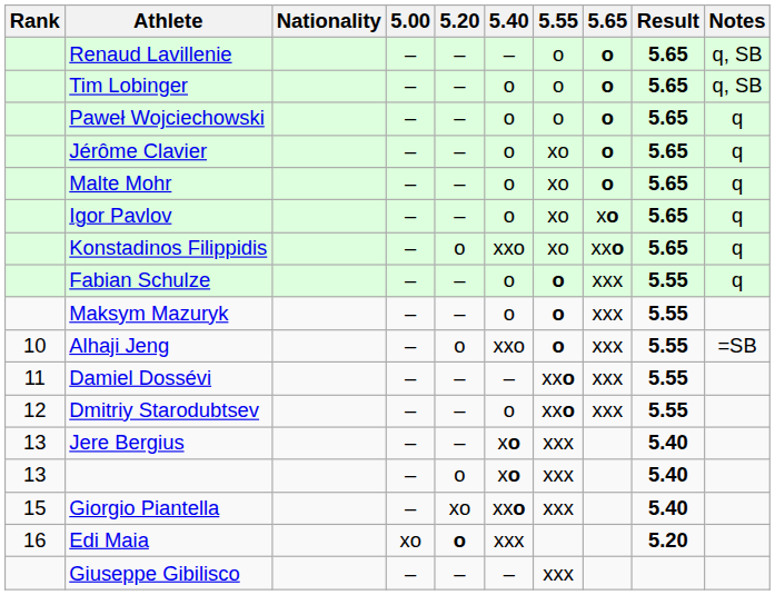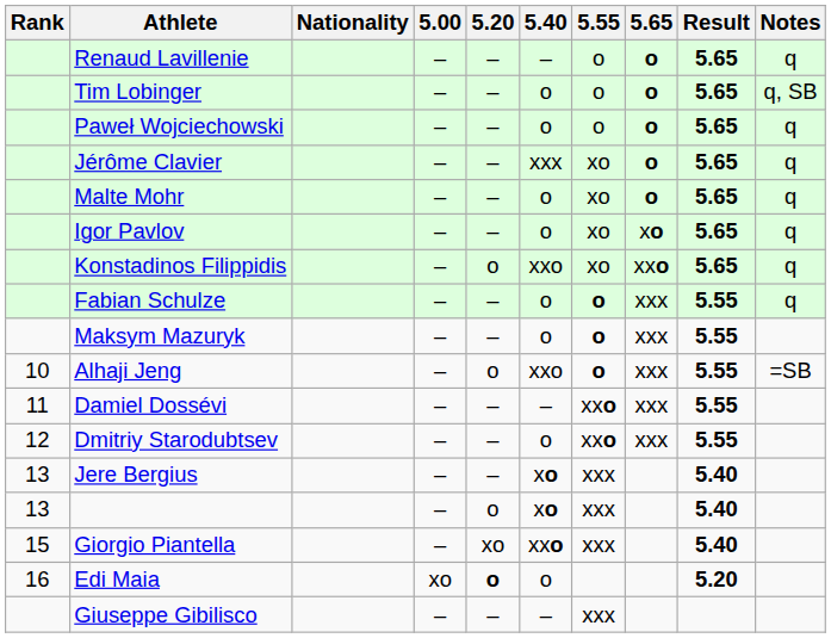 <table class="wikitable sortable" style="text-align:center">
 <tr>
 <th>Rank</th>
 <th>Athlete</th>
 <th>Nationality</th>
 <th>5.00</th>
 <th>5.20</th>
 <th>5.40</th>
 <th>5.55</th>
 <th>5.65</th>
 <th>Result</th>
 <th>Notes</th>
 </tr>
 <tr bgcolor=ddffdd>
 <td></td>
 <td align="left"><a href='#'>Renaud Lavillenie</a></td>
 <td align=left></td>
 <td>–</td>
 <td>–</td>
 <td>–</td>
 <td>o</td>
 <td><strong>o</strong></td>
 <td><strong>5.65</strong></td>
-<td>q, SB</td>
+<td>q</td>
 </tr>
 <tr bgcolor=ddffdd>
 <td></td>
 <td align="left"><a href='#'>Tim Lobinger</a></td>
 <td align=left></td>
 <td>–</td>
 <td>–</td>
 <td>o</td>
 <td>o</td>
 <td><strong>o</strong></td>
 <td><strong>5.65</strong></td>
 <td>q, SB</td>
 </tr>
 <tr bgcolor=ddffdd>
 <td></td>
 <td align="left"><a href='#'>Paweł Wojciechowski</a></td>
 <td align=left></td>
 <td>–</td>
 <td>–</td>
 <td>o</td>
 <td>o</td>
 <td><strong>o</strong></td>
 <td><strong>5.65</strong></td>
 <td>q</td>
 </tr>
 <tr bgcolor=ddffdd>
 <td></td>
 <td align="left"><a href='#'>Jérôme Clavier</a></td>
 <td align=left></td>
 <td>–</td>
 <td>–</td>
-<td>o</td>
+<td>xxx</td>
 <td>xo</td>
 <td><strong>o</strong></td>
 <td><strong>5.65</strong></td>
 <td>q</td>
 </tr>
 <tr bgcolor=ddffdd>
 <td></td>
 <td align="left"><a href='#'>Malte Mohr</a></td>
 <td align=left></td>
 <td>–</td>
 <td>–</td>
 <td>o</td>
 <td>xo</td>
 <td><strong>o</strong></td>
 <td><strong>5.65</strong></td>
 <td>q</td>
 </tr>
 <tr bgcolor=ddffdd>
 <td></td>
 <td align="left"><a href='#'>Igor Pavlov</a></td>
 <td align=left></td>
 <td>–</td>
 <td>–</td>
 <td>o</td>
 <td>xo</td>
 <td>x<strong>o</strong></td>
 <td><strong>5.65</strong></td>
 <td>q</td>
 </tr>
 <tr bgcolor=ddffdd>
 <td></td>
 <td align="left"><a href='#'>Konstadinos Filippidis</a></td>
 <td align=left></td>
 <td>–</td>
 <td>o</td>
 <td>xxo</td>
 <td>xo</td>
 <td>xx<strong>o</strong></td>
 <td><strong>5.65</strong></td>
 <td>q</td>
 </tr>
 <tr bgcolor=ddffdd>
 <td></td>
 <td align="left"><a href='#'>Fabian Schulze</a></td>
 <td align=left></td>
 <td>–</td>
 <td>–</td>
 <td>o</td>
 <td><strong>o</strong></td>
 <td>xxx</td>
 <td><strong>5.55</strong></td>
 <td>q</td>
 </tr>
 <tr>
 <td></td>
 <td align="left"><a href='#'>Maksym Mazuryk</a></td>
 <td align=left></td>
 <td>–</td>
 <td>–</td>
 <td>o</td>
 <td><strong>o</strong></td>
 <td>xxx</td>
 <td><strong>5.55</strong></td>
 <td></td>
 </tr>
 <tr>
 <td>10</td>
 <td align="left"><a href='#'>Alhaji Jeng</a></td>
 <td align=left></td>
 <td>–</td>
 <td>o</td>
 <td>xxo</td>
 <td><strong>o</strong></td>
 <td>xxx</td>
 <td><strong>5.55</strong></td>
 <td>=SB</td>
 </tr>
 <tr>
 <td>11</td>
 <td align="left"><a href='#'>Damiel Dossévi</a></td>
 <td align=left></td>
 <td>–</td>
 <td>–</td>
 <td>–</td>
 <td>xx<strong>o</strong></td>
 <td>xxx</td>
 <td><strong>5.55</strong></td>
 <td></td>
 </tr>
 <tr>
 <td>12</td>
 <td align="left"><a href='#'>Dmitriy Starodubtsev</a></td>
 <td align=left></td>
 <td>–</td>
 <td>–</td>
 <td>o</td>
 <td>xx<strong>o</strong></td>
 <td>xxx</td>
 <td><strong>5.55</strong></td>
 <td></td>
 </tr>
 <tr>
 <td>13</td>
 <td align="left"><a href='#'>Jere Bergius</a></td>
 <td align=left></td>
 <td>–</td>
 <td>–</td>
 <td>x<strong>o</strong></td>
 <td>xxx</td>
 <td></td>
 <td><strong>5.40</strong></td>
 <td></td>
 </tr>
 <tr>
 <td>13</td>
 <td align="left"></td>
 <td align=left></td>
 <td>–</td>
 <td>o</td>
 <td>x<strong>o</strong></td>
 <td>xxx</td>
 <td></td>
 <td><strong>5.40</strong></td>
 <td></td>
 </tr>
 <tr>
 <td>15</td>
 <td align="left"><a href='#'>Giorgio Piantella</a></td>
 <td align=left></td>
 <td>–</td>
 <td>xo</td>
 <td>xx<strong>o</strong></td>
 <td>xxx</td>
 <td></td>
 <td><strong>5.40</strong></td>
 <td></td>
 </tr>
 <tr>
 <td>16</td>
 <td align="left"><a href='#'>Edi Maia</a></td>
 <td align=left></td>
 <td>xo</td>
 <td><strong>o</strong></td>
-<td>xxx</td>
+<td>o</td>
 <td></td>
 <td></td>
 <td><strong>5.20</strong></td>
 <td></td>
 </tr>
 <tr>
 <td></td>
 <td align="left"><a href='#'>Giuseppe Gibilisco</a></td>
 <td align=left></td>
 <td>–</td>
 <td>–</td>
 <td>–</td>
 <td>xxx</td>
 <td></td>
 <td></td>
 <td></td>
 </tr>
 </table>
